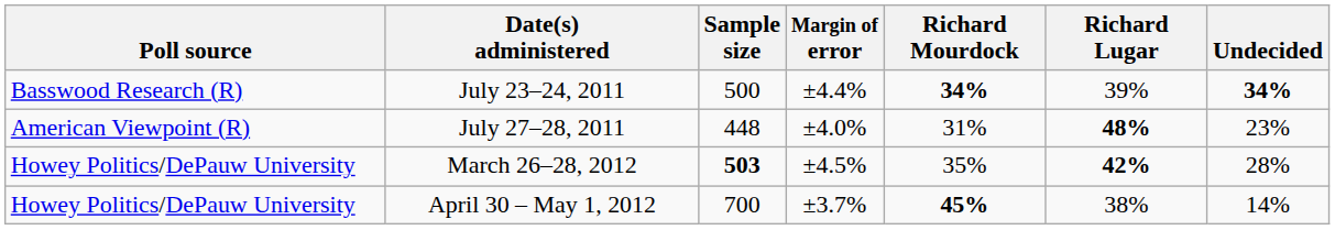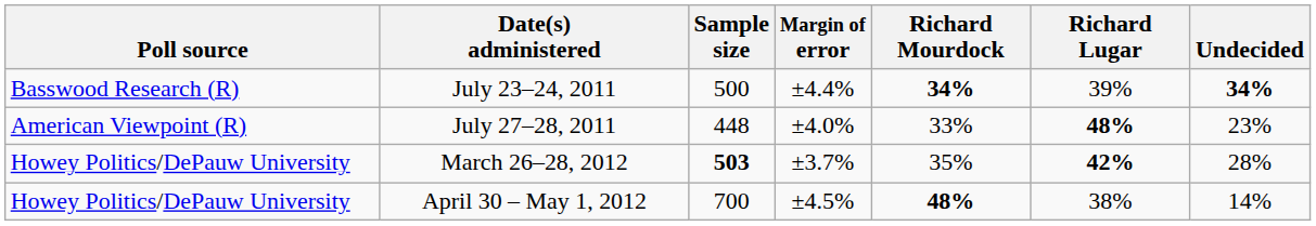 <table class="wikitable" style="text-align:center">
 <tr valign= bottom>
 <th style="width:245px;">Poll source</th>
 <th style="width:200px;">Date(s)<br>administered</th>
 <th class=small>Sample<br>size</th>
 <th class=small><small>Margin of</small><br>error</th>
 <th style="width:100px;">Richard<br>Mourdock</th>
 <th style="width:100px;">Richard<br>Lugar</th>
 <th>Undecided</th>
 </tr>
 <tr>
 <td align=left><a href='#'>Basswood Research (R)</a></td>
 <td>July 23–24, 2011</td>
 <td>500</td>
 <td>±4.4%</td>
 <td><strong>34%</strong></td>
 <td>39%</td>
 <td><strong>34%</strong></td>
 </tr>
 <tr>
 <td align=left><a href='#'>American Viewpoint (R)</a></td>
 <td>July 27–28, 2011</td>
 <td>448</td>
 <td>±4.0%</td>
-<td>31%</td>
+<td>33%</td>
 <td><strong>48%</strong></td>
 <td>23%</td>
 </tr>
 <tr>
 <td align=left><a href='#'>Howey Politics</a>/<a href='#'>DePauw University</a></td>
 <td>March 26–28, 2012</td>
 <td><strong>503</strong></td>
-<td>±4.5%</td>
+<td>±3.7%</td>
 <td>35%</td>
 <td><strong>42%</strong></td>
 <td>28%</td>
 </tr>
 <tr>
 <td align=left><a href='#'>Howey Politics</a>/<a href='#'>DePauw University</a></td>
 <td>April 30 – May 1, 2012</td>
 <td>700</td>
-<td>±3.7%</td>
-<td><strong>45%</strong></td>
+<td>±4.5%</td>
+<td><strong>48%</strong></td>
 <td>38%</td>
 <td>14%</td>
 </tr>
 </table>
